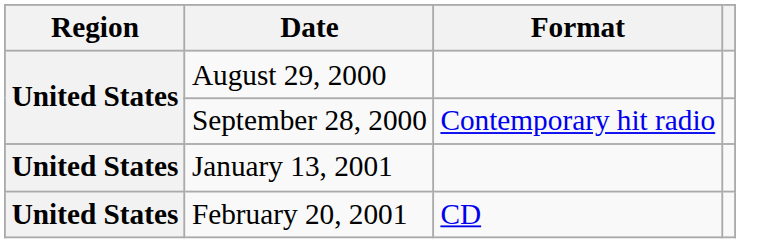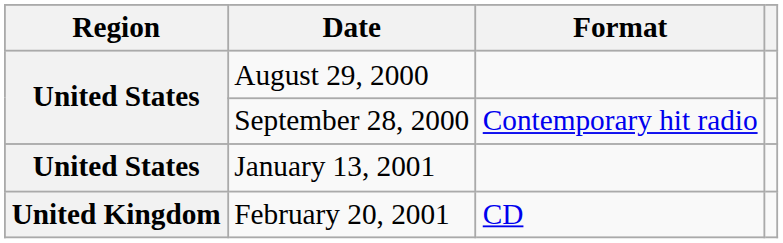 <table class="wikitable plainrowheaders">
 <tr>
 <th scope="col">Region</th>
 <th scope="col">Date</th>
 <th scope="col">Format</th>
 <th scope="col"></th>
 </tr>
 <tr>
 <th scope="row" rowspan="2">United States</th>
 <td>August 29, 2000</td>
 <td></td>
 <td></td>
 </tr>
 <tr>
 <td>September 28, 2000</td>
 <td><a href='#'>Contemporary hit radio</a></td>
 <td></td>
 </tr>
 <tr>
 <th scope="row">United States</th>
 <td>January 13, 2001</td>
 <td></td>
 <td></td>
 </tr>
 <tr>
-<th scope="row">United States</th>
+<th scope="row">United Kingdom</th>
 <td>February 20, 2001</td>
 <td><a href='#'>CD</a></td>
 <td></td>
 </tr>
 </table>
